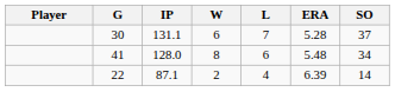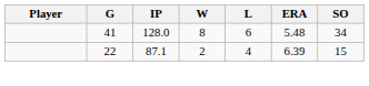 <table class="wikitable sortable">
 <tr>
 <th bgcolor="#DDDDFF" width="16%">Player</th>
 <th bgcolor="#DDDDFF" width="9%">G</th>
 <th bgcolor="#DDDDFF" width="9%">IP</th>
 <th bgcolor="#DDDDFF" width="9%">W</th>
 <th bgcolor="#DDDDFF" width="9%">L</th>
 <th bgcolor="#DDDDFF" width="9%">ERA</th>
 <th bgcolor="#DDDDFF" width="9%">SO</th>
-</tr>
-<tr align="center">
-<td></td>
-<td>30</td>
-<td>131.1</td>
-<td>6</td>
-<td>7</td>
-<td>5.28</td>
-<td>37</td>
 </tr>
 <tr align="center">
 <td></td>
 <td>41</td>
 <td>128.0</td>
 <td>8</td>
 <td>6</td>
 <td>5.48</td>
 <td>34</td>
 </tr>
 <tr align="center">
 <td></td>
 <td>22</td>
 <td>87.1</td>
 <td>2</td>
 <td>4</td>
 <td>6.39</td>
-<td>14</td>
+<td>15</td>
 </tr>
 </table>
